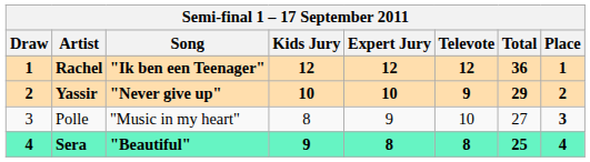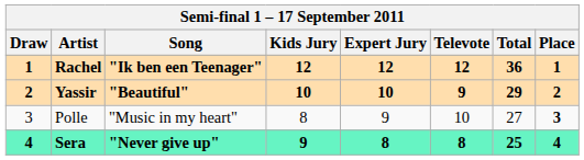 <table class="sortable wikitable" style="margin: 1em auto 1em auto; text-align:center;">
 <tr>
 <th colspan="8">Semi-final 1 – 17 September 2011</th>
 </tr>
 <tr bgcolor="#CCCCCC">
 <th>Draw</th>
 <th>Artist</th>
 <th>Song</th>
 <th>Kids Jury</th>
 <th>Expert Jury</th>
 <th>Televote</th>
 <th>Total</th>
 <th>Place</th>
 </tr>
 <tr style="font-weight:bold; background:#FFDEAD;">
 <td>1</td>
 <td align="left"><strong>Rachel</strong></td>
 <td align="left"><strong>"Ik ben een Teenager"</strong></td>
 <td><strong>12</strong></td>
 <td><strong>12</strong></td>
 <td><strong>12</strong></td>
 <td><strong>36</strong></td>
 <td><strong>1</strong></td>
 </tr>
 <tr style="font-weight:bold; background:#FFDEAD;">
 <td>2</td>
 <td align="left"><strong>Yassir</strong></td>
-<td align="left">"<strong>Never give up"</strong></td>
+<td align="left"><strong>"Beautiful"</strong></td>
 <td><strong>10</strong></td>
 <td><strong>10</strong></td>
 <td><strong>9</strong></td>
 <td><strong>29</strong></td>
 <td><strong>2</strong></td>
 </tr>
 <tr>
 <td>3</td>
 <td align="left">Polle</td>
 <td align="left">"Music in my heart"</td>
 <td>8</td>
 <td>9</td>
 <td>10</td>
 <td>27</td>
 <td><strong>3</strong></td>
 </tr>
 <tr style="font-weight:bold; background:#66f4c3;">
 <td>4</td>
 <td align="left"><strong>Sera</strong></td>
-<td align="left"><strong>"Beautiful"</strong></td>
+<td align="left">"<strong>Never give up"</strong></td>
 <td><strong>9</strong></td>
 <td><strong>8</strong></td>
 <td><strong>8</strong></td>
 <td><strong>25</strong></td>
 <td><strong>4</strong></td>
 </tr>
 </table>
